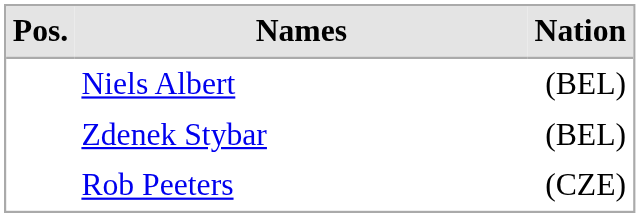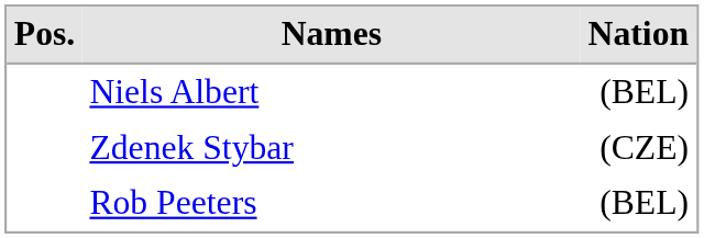 <table cellspacing="0" cellpadding="3" style="border:1px solid #AAAAAA;font-size:90%">
 <tr bgcolor="#E4E4E4">
 <th style="border-bottom:1px solid #AAAAAA" width="10" align="center">Pos.</th>
 <th style="border-bottom:1px solid #AAAAAA" width="200">Names</th>
 <th style="border-bottom:1px solid #AAAAAA" width="40" align="center">Nation</th>
 </tr>
 <tr align="right">
 <td></td>
 <td align="left"> <a href='#'>Niels Albert</a></td>
 <td>(BEL)</td>
 </tr>
 <tr align="right">
 <td></td>
 <td align="left"> <a href='#'>Zdenek Stybar</a></td>
-<td>(BEL)</td>
+<td>(CZE)</td>
 </tr>
 <tr align="right">
 <td></td>
 <td align="left"> <a href='#'>Rob Peeters</a></td>
-<td>(CZE)</td>
+<td>(BEL)</td>
 </tr>
 </table>
